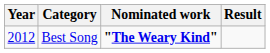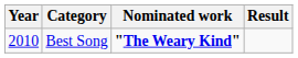 <table class="wikitable plainrowheaders" style="text-align:center;">
 <tr>
 <th>Year</th>
 <th>Category</th>
 <th>Nominated work</th>
 <th>Result</th>
 </tr>
 <tr>
-<td><a href='#'>2012</a></td>
+<td><a href='#'>2010</a></td>
 <td><a href='#'>Best Song</a></td>
 <td><strong>"<a href='#'>The Weary Kind</a>" </strong></td>
 <td></td>
 </tr>
 </table>
